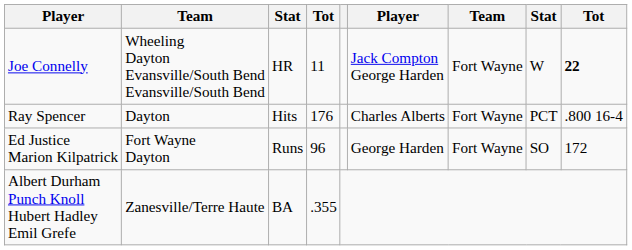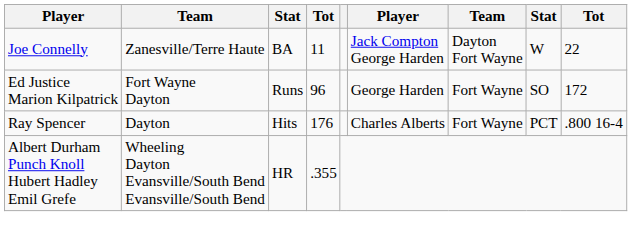 <table class="wikitable">
 <tr>
 <th>Player</th>
 <th>Team</th>
 <th>Stat</th>
 <th>Tot</th>
 <th></th>
 <th>Player</th>
 <th>Team</th>
 <th>Stat</th>
 <th>Tot</th>
 </tr>
 <tr>
 <td><a href='#'>Joe Connelly</a></td>
-<td>Wheeling<br>Dayton<br>Evansville/South Bend<br>Evansville/South Bend</td>
-<td>HR</td>
+<td>Zanesville/Terre Haute</td>
+<td>BA</td>
 <td>11</td>
 <td></td>
 <td><a href='#'>Jack Compton</a><br>George Harden</td>
+<td>Dayton<br>Fort Wayne</td>
+<td>W</td>
+<td>22</td>
+</tr>
+<tr>
+<td>Ed Justice<br>Marion Kilpatrick</td>
+<td>Fort Wayne<br>Dayton</td>
+<td>Runs</td>
+<td>96</td>
+<td></td>
+<td>George Harden</td>
 <td>Fort Wayne</td>
-<td>W</td>
-<td><strong>22</strong></td>
+<td>SO</td>
+<td>172</td>
 </tr>
 <tr>
 <td>Ray Spencer</td>
 <td>Dayton</td>
 <td>Hits</td>
 <td>176</td>
 <td></td>
 <td>Charles Alberts</td>
 <td>Fort Wayne</td>
 <td>PCT</td>
 <td>.800 16-4</td>
 </tr>
 <tr>
-<td>Ed Justice<br>Marion Kilpatrick</td>
-<td>Fort Wayne<br>Dayton</td>
-<td>Runs</td>
-<td>96</td>
-<td></td>
-<td>George Harden</td>
-<td>Fort Wayne</td>
-<td>SO</td>
-<td>172</td>
-</tr>
-<tr>
 <td>Albert Durham<br><a href='#'>Punch Knoll</a><br>Hubert Hadley<br>Emil Grefe</td>
-<td>Zanesville/Terre Haute</td>
-<td>BA</td>
+<td>Wheeling<br>Dayton<br>Evansville/South Bend<br>Evansville/South Bend</td>
+<td>HR</td>
 <td>.355</td>
 </tr>
 </table>
